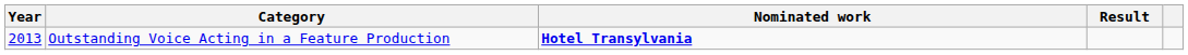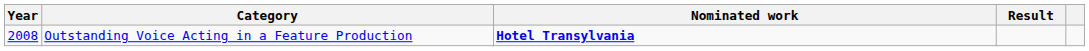 <table class="wikitable sortable">
 <tr>
 <th scope="col" style="width:1em;">Year</th>
 <th scope="col" style="width:35em;">Category</th>
 <th scope="col" style="width:39em;">Nominated work</th>
 <th scope="col" style="width:5em;">Result</th>
 <th scope="col" style="width:1em;"class="unsortable"></th>
 </tr>
 <tr>
-<td><a href='#'>2013</a></td>
+<td><a href='#'>2008</a></td>
 <td><a href='#'>Outstanding Voice Acting in a Feature Production</a></td>
 <td><strong><a href='#'>Hotel Transylvania</a></strong></td>
 <td></td>
 <td></td>
 </tr>
 </table>
